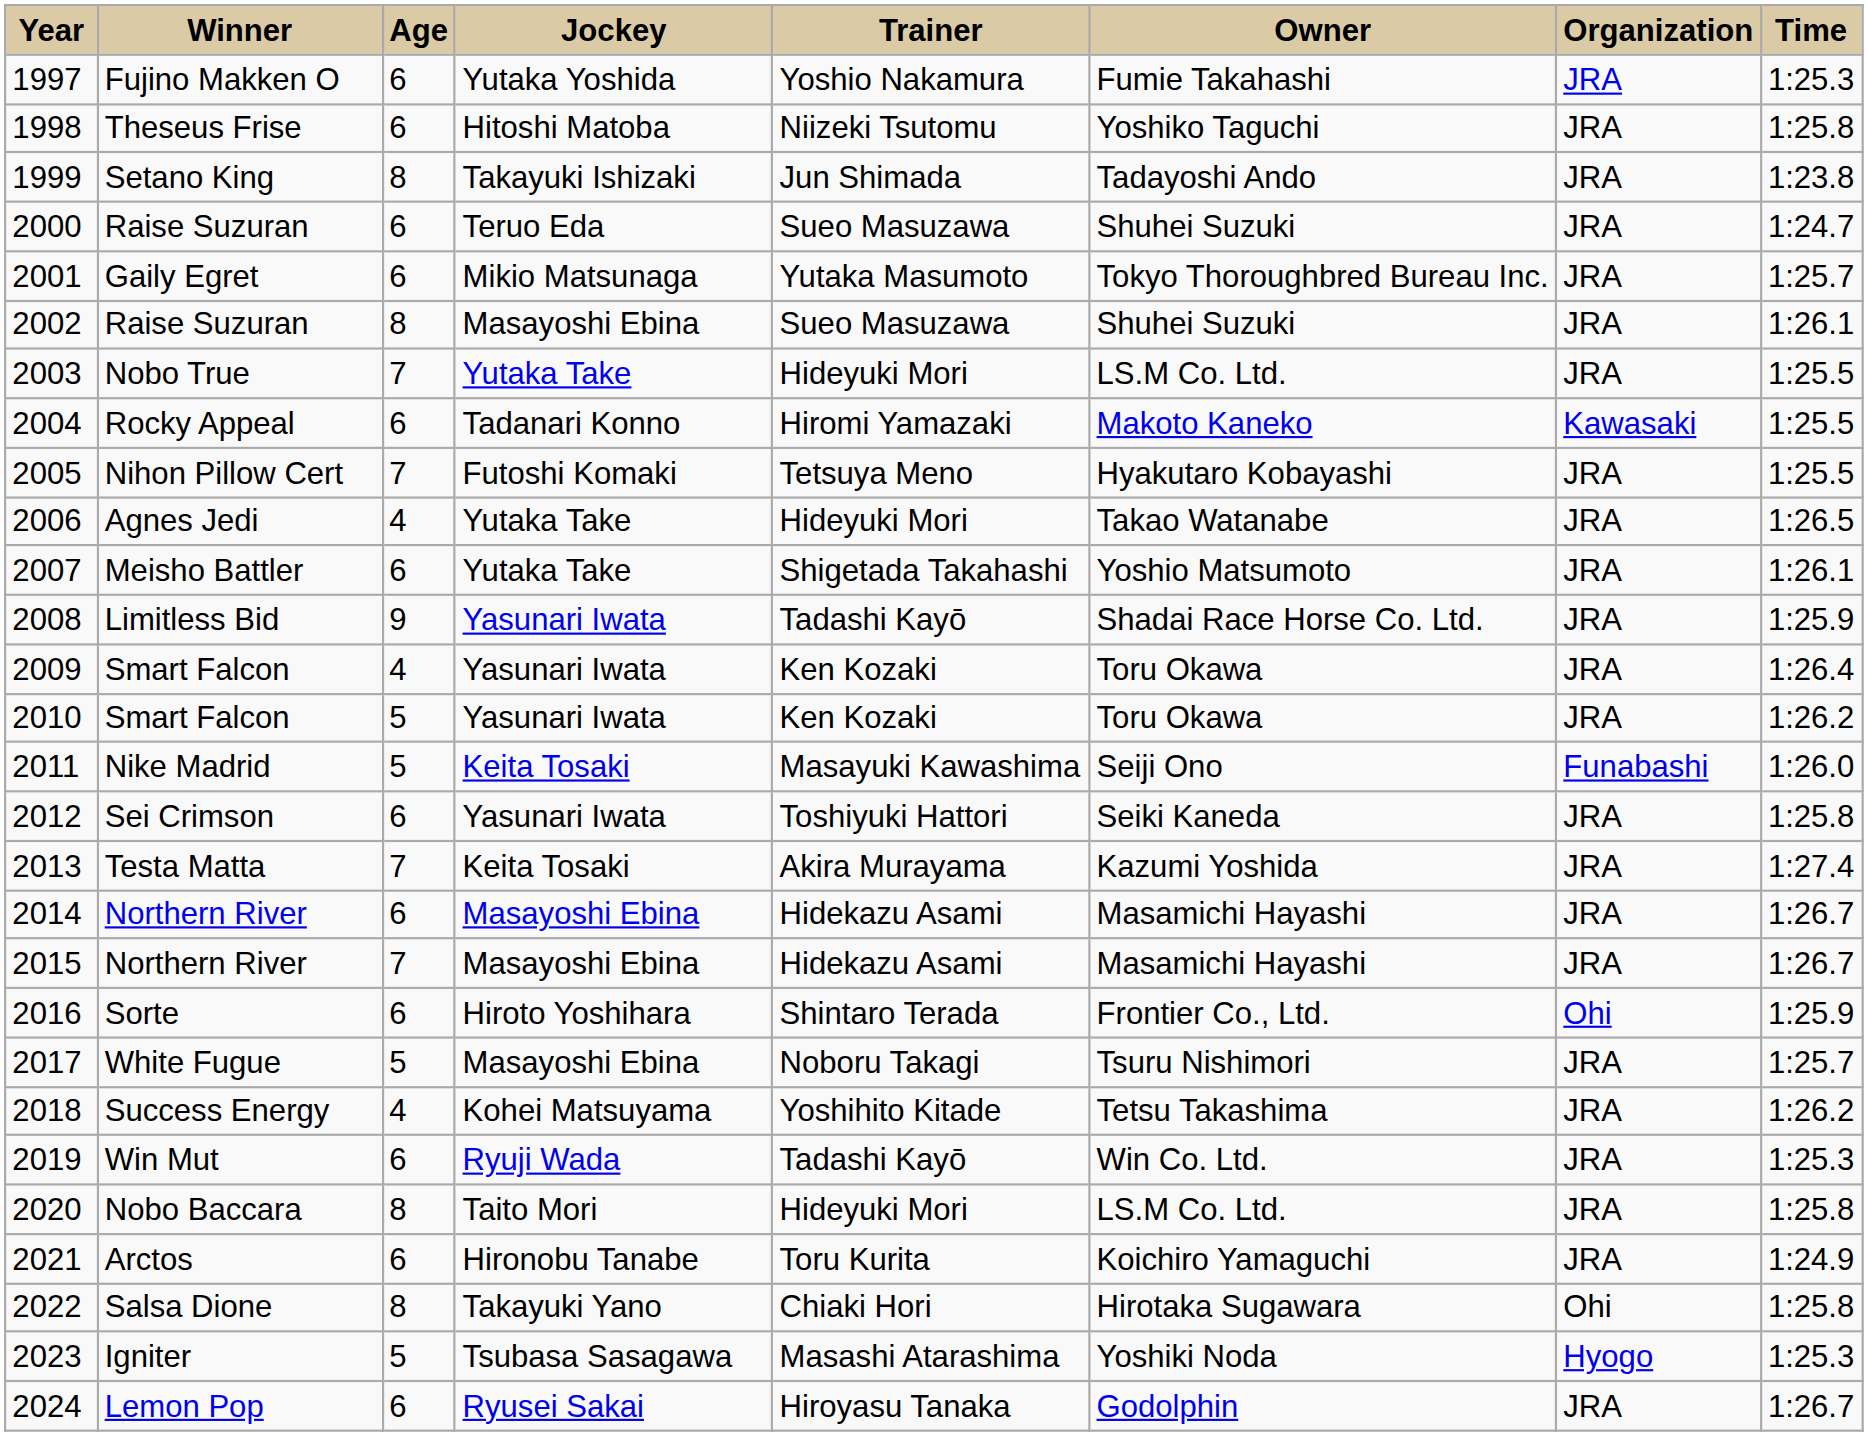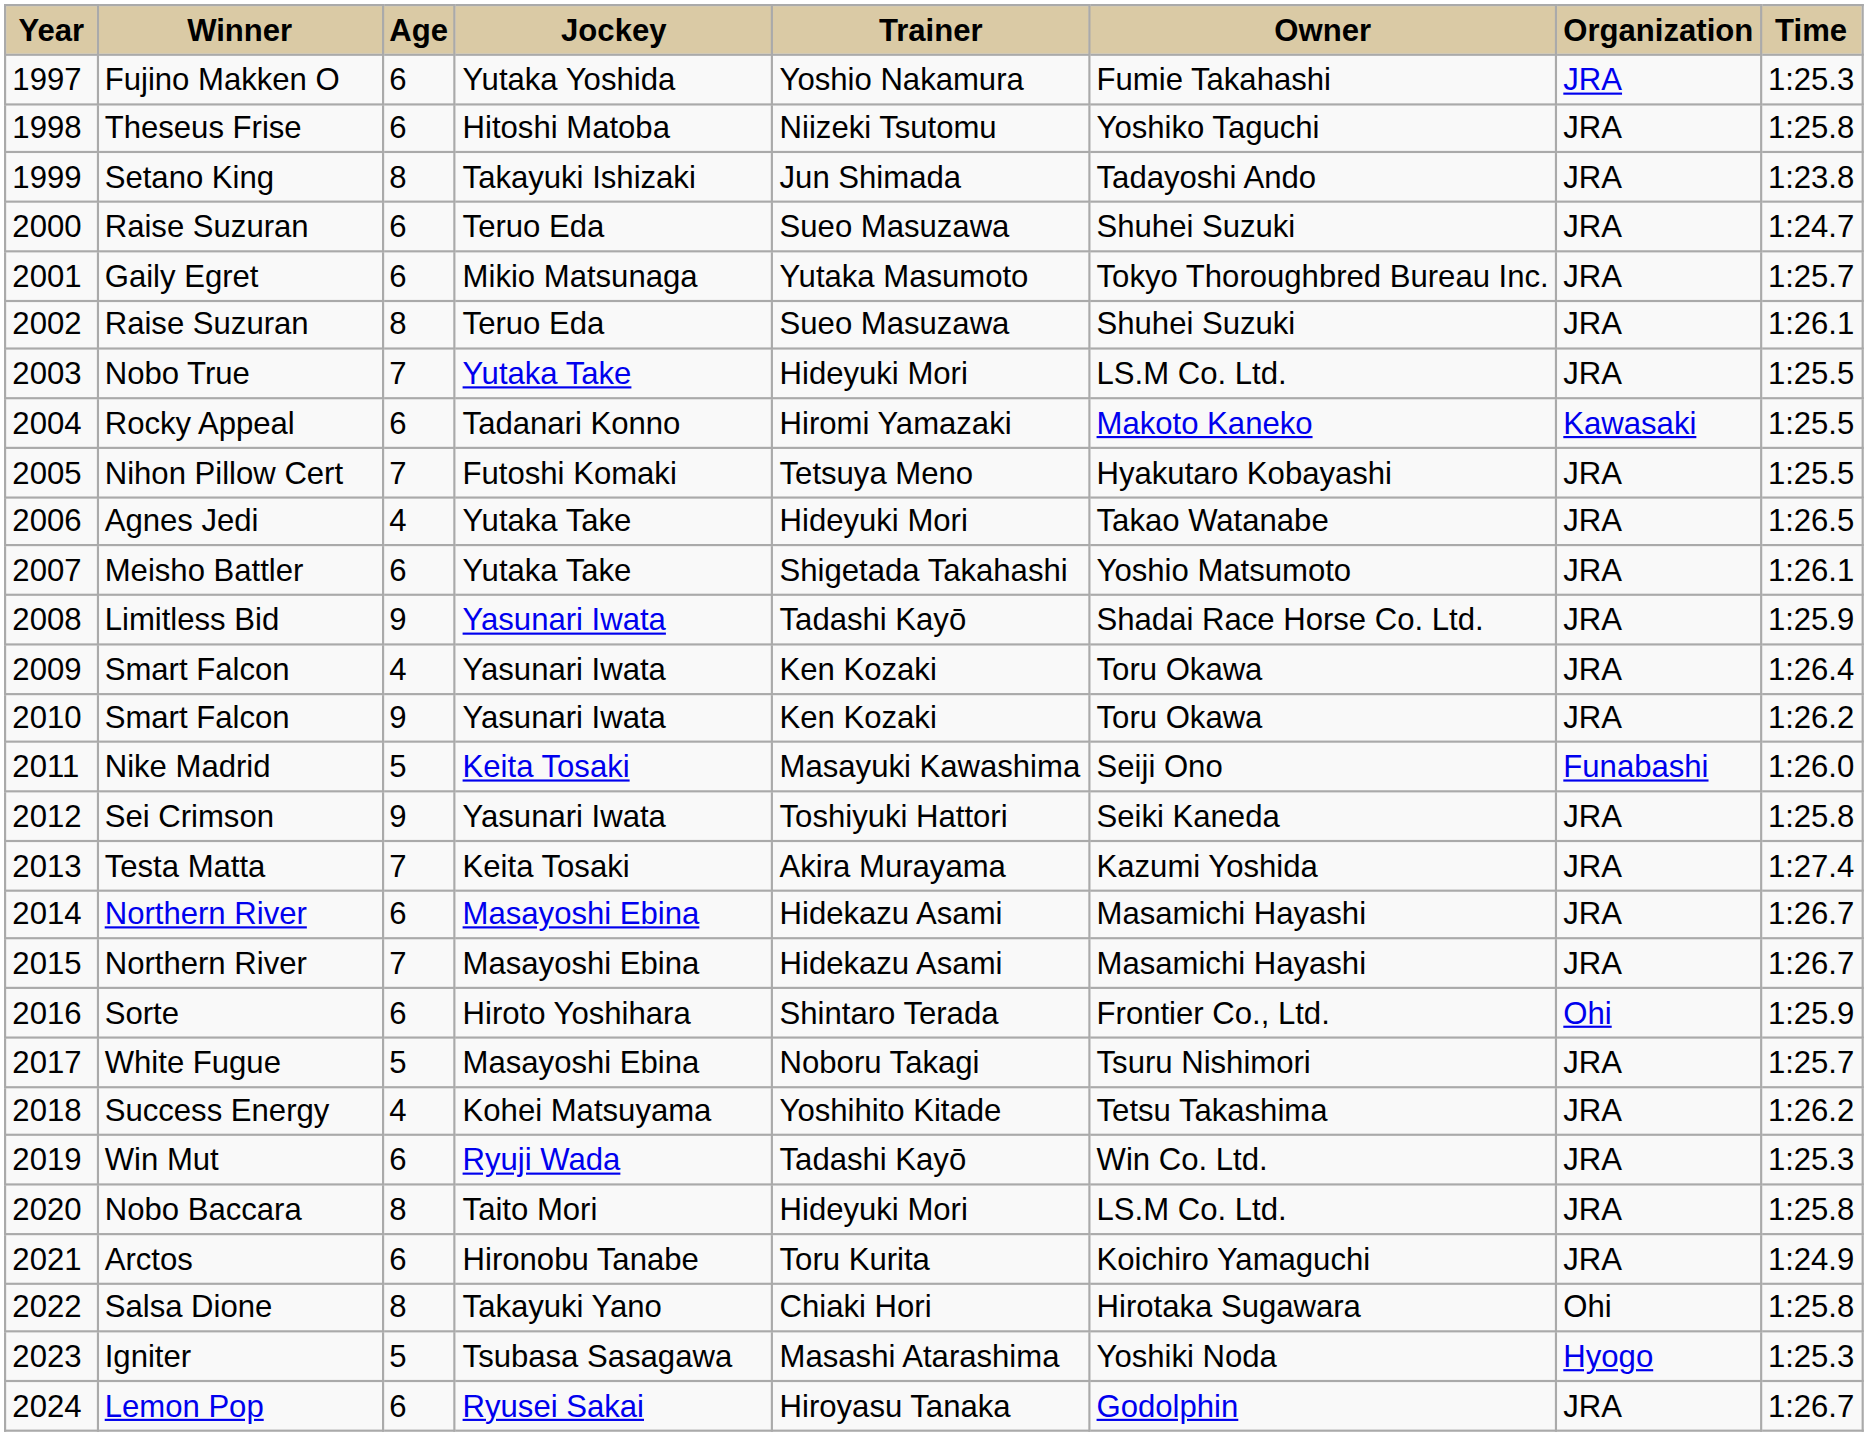 <table class="wikitable sortable" style="font-size:90%; white-space:nowrap">
 <tr>
 <th style="background-color:#DACAA5; width:36px">Year<br></th>
 <th style="background-color:#DACAA5; width:125px">Winner<br></th>
 <th style="background-color:#DACAA5">Age<br></th>
 <th style="background-color:#DACAA5; width:140px">Jockey<br></th>
 <th style="background-color:#DACAA5; width:140px">Trainer<br></th>
 <th style="background-color:#DACAA5; width:160px">Owner<br></th>
 <th style="background-color:#DACAA5">Organization<br></th>
 <th style="background-color:#DACAA5">Time<br></th>
 </tr>
 <tr>
 <td>1997</td>
 <td>Fujino Makken O</td>
 <td>6</td>
 <td>Yutaka Yoshida</td>
 <td>Yoshio Nakamura</td>
 <td>Fumie Takahashi</td>
 <td><a href='#'>JRA</a></td>
 <td>1:25.3</td>
 </tr>
 <tr>
 <td>1998</td>
 <td>Theseus Frise</td>
 <td>6</td>
 <td>Hitoshi Matoba</td>
 <td>Niizeki Tsutomu</td>
 <td>Yoshiko Taguchi</td>
 <td>JRA</td>
 <td>1:25.8</td>
 </tr>
 <tr>
 <td>1999</td>
 <td>Setano King</td>
 <td>8</td>
 <td>Takayuki Ishizaki</td>
 <td>Jun Shimada</td>
 <td>Tadayoshi Ando</td>
 <td>JRA</td>
 <td>1:23.8</td>
 </tr>
 <tr>
 <td>2000</td>
 <td>Raise Suzuran</td>
 <td>6</td>
 <td>Teruo Eda</td>
 <td>Sueo Masuzawa</td>
 <td>Shuhei Suzuki</td>
 <td>JRA</td>
 <td>1:24.7</td>
 </tr>
 <tr>
 <td>2001</td>
 <td>Gaily Egret</td>
 <td>6</td>
 <td>Mikio Matsunaga</td>
 <td>Yutaka Masumoto</td>
 <td>Tokyo Thoroughbred Bureau Inc.</td>
 <td>JRA</td>
 <td>1:25.7</td>
 </tr>
 <tr>
 <td>2002</td>
 <td>Raise Suzuran</td>
 <td>8</td>
-<td>Masayoshi Ebina</td>
+<td>Teruo Eda</td>
 <td>Sueo Masuzawa</td>
 <td>Shuhei Suzuki</td>
 <td>JRA</td>
 <td>1:26.1</td>
 </tr>
 <tr>
 <td>2003</td>
 <td>Nobo True</td>
 <td>7</td>
 <td><a href='#'>Yutaka Take</a></td>
 <td>Hideyuki Mori</td>
 <td>LS.M Co. Ltd.</td>
 <td>JRA</td>
 <td>1:25.5</td>
 </tr>
 <tr>
 <td>2004</td>
 <td>Rocky Appeal</td>
 <td>6</td>
 <td>Tadanari Konno</td>
 <td>Hiromi Yamazaki</td>
 <td><a href='#'>Makoto Kaneko</a></td>
 <td><a href='#'>Kawasaki</a></td>
 <td>1:25.5</td>
 </tr>
 <tr>
 <td>2005</td>
 <td>Nihon Pillow Cert</td>
 <td>7</td>
 <td>Futoshi Komaki</td>
 <td>Tetsuya Meno</td>
 <td>Hyakutaro Kobayashi</td>
 <td>JRA</td>
 <td>1:25.5</td>
 </tr>
 <tr>
 <td>2006</td>
 <td>Agnes Jedi</td>
 <td>4</td>
 <td>Yutaka Take</td>
 <td>Hideyuki Mori</td>
 <td>Takao Watanabe</td>
 <td>JRA</td>
 <td>1:26.5</td>
 </tr>
 <tr>
 <td>2007</td>
 <td>Meisho Battler</td>
 <td>6</td>
 <td>Yutaka Take</td>
 <td>Shigetada Takahashi</td>
 <td>Yoshio Matsumoto</td>
 <td>JRA</td>
 <td>1:26.1</td>
 </tr>
 <tr>
 <td>2008</td>
 <td>Limitless Bid</td>
 <td>9</td>
 <td><a href='#'>Yasunari Iwata</a></td>
 <td>Tadashi Kayō</td>
 <td>Shadai Race Horse Co. Ltd.</td>
 <td>JRA</td>
 <td>1:25.9</td>
 </tr>
 <tr>
 <td>2009</td>
 <td>Smart Falcon</td>
 <td>4</td>
 <td>Yasunari Iwata</td>
 <td>Ken Kozaki</td>
 <td>Toru Okawa</td>
 <td>JRA</td>
 <td>1:26.4</td>
 </tr>
 <tr>
 <td>2010</td>
 <td>Smart Falcon</td>
-<td>5</td>
+<td>9</td>
 <td>Yasunari Iwata</td>
 <td>Ken Kozaki</td>
 <td>Toru Okawa</td>
 <td>JRA</td>
 <td>1:26.2</td>
 </tr>
 <tr>
 <td>2011</td>
 <td>Nike Madrid</td>
 <td>5</td>
 <td><a href='#'>Keita Tosaki</a></td>
 <td>Masayuki Kawashima</td>
 <td>Seiji Ono</td>
 <td><a href='#'>Funabashi</a></td>
 <td>1:26.0</td>
 </tr>
 <tr>
 <td>2012</td>
 <td>Sei Crimson</td>
-<td>6</td>
+<td>9</td>
 <td>Yasunari Iwata</td>
 <td>Toshiyuki Hattori</td>
 <td>Seiki Kaneda</td>
 <td>JRA</td>
 <td>1:25.8</td>
 </tr>
 <tr>
 <td>2013</td>
 <td>Testa Matta</td>
 <td>7</td>
 <td>Keita Tosaki</td>
 <td>Akira Murayama</td>
 <td>Kazumi Yoshida</td>
 <td>JRA</td>
 <td>1:27.4</td>
 </tr>
 <tr>
 <td>2014</td>
 <td><a href='#'>Northern River</a></td>
 <td>6</td>
 <td><a href='#'>Masayoshi Ebina</a></td>
 <td>Hidekazu Asami</td>
 <td>Masamichi Hayashi</td>
 <td>JRA</td>
 <td>1:26.7</td>
 </tr>
 <tr>
 <td>2015</td>
 <td>Northern River</td>
 <td>7</td>
 <td>Masayoshi Ebina</td>
 <td>Hidekazu Asami</td>
 <td>Masamichi Hayashi</td>
 <td>JRA</td>
 <td>1:26.7</td>
 </tr>
 <tr>
 <td>2016</td>
 <td>Sorte</td>
 <td>6</td>
 <td>Hiroto Yoshihara</td>
 <td>Shintaro Terada</td>
 <td>Frontier Co., Ltd.</td>
 <td><a href='#'>Ohi</a></td>
 <td>1:25.9</td>
 </tr>
 <tr>
 <td>2017</td>
 <td>White Fugue</td>
 <td>5</td>
 <td>Masayoshi Ebina</td>
 <td>Noboru Takagi</td>
 <td>Tsuru Nishimori</td>
 <td>JRA</td>
 <td>1:25.7</td>
 </tr>
 <tr>
 <td>2018</td>
 <td>Success Energy</td>
 <td>4</td>
 <td>Kohei Matsuyama</td>
 <td>Yoshihito Kitade</td>
 <td>Tetsu Takashima</td>
 <td>JRA</td>
 <td>1:26.2</td>
 </tr>
 <tr>
 <td>2019</td>
 <td>Win Mut</td>
 <td>6</td>
 <td><a href='#'>Ryuji Wada</a></td>
 <td>Tadashi Kayō</td>
 <td>Win Co. Ltd.</td>
 <td>JRA</td>
 <td>1:25.3</td>
 </tr>
 <tr>
 <td>2020</td>
 <td>Nobo Baccara</td>
 <td>8</td>
 <td>Taito Mori</td>
 <td>Hideyuki Mori</td>
 <td>LS.M Co. Ltd.</td>
 <td>JRA</td>
 <td>1:25.8</td>
 </tr>
 <tr>
 <td>2021</td>
 <td>Arctos</td>
 <td>6</td>
 <td>Hironobu Tanabe</td>
 <td>Toru Kurita</td>
 <td>Koichiro Yamaguchi</td>
 <td>JRA</td>
 <td>1:24.9</td>
 </tr>
 <tr>
 <td>2022</td>
 <td>Salsa Dione</td>
 <td>8</td>
 <td>Takayuki Yano</td>
 <td>Chiaki Hori</td>
 <td>Hirotaka Sugawara</td>
 <td>Ohi</td>
 <td>1:25.8</td>
 </tr>
 <tr>
 <td>2023</td>
 <td>Igniter</td>
 <td>5</td>
 <td>Tsubasa Sasagawa</td>
 <td>Masashi Atarashima</td>
 <td>Yoshiki Noda</td>
 <td><a href='#'>Hyogo</a></td>
 <td>1:25.3</td>
 </tr>
 <tr>
 <td>2024</td>
 <td><a href='#'>Lemon Pop</a></td>
 <td>6</td>
 <td><a href='#'>Ryusei Sakai</a></td>
 <td>Hiroyasu Tanaka</td>
 <td><a href='#'>Godolphin</a></td>
 <td>JRA</td>
 <td>1:26.7</td>
 </tr>
 </table>
